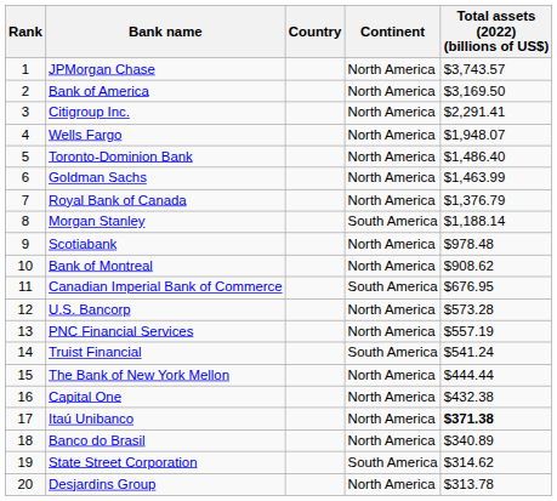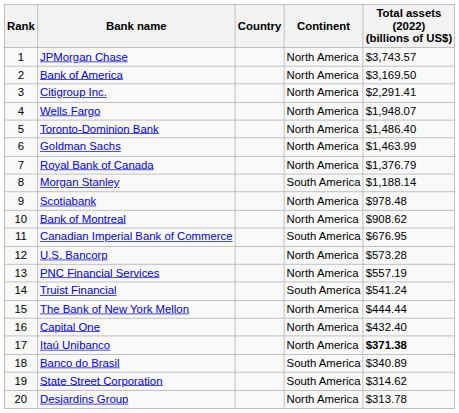 <table class="wikitable sortable" align="center">
 <tr ---->
 <th>Rank</th>
 <th>Bank name</th>
 <th>Country</th>
 <th>Continent</th>
 <th>Total assets<br>(2022)<br>(billions of US$)</th>
 </tr>
 <tr>
 <td align="center">1</td>
 <td align=><a href='#'>JPMorgan Chase</a></td>
 <td align=></td>
 <td>North America</td>
 <td>$3,743.57</td>
 </tr>
 <tr>
 <td align="center">2</td>
 <td align=><a href='#'>Bank of America</a></td>
 <td align=></td>
 <td>North America</td>
 <td>$3,169.50</td>
 </tr>
 <tr>
 <td align="center">3</td>
 <td align=><a href='#'>Citigroup Inc.</a></td>
 <td align=></td>
 <td>North America</td>
 <td>$2,291.41</td>
 </tr>
 <tr>
 <td align="center">4</td>
 <td align=><a href='#'>Wells Fargo</a></td>
 <td align=></td>
 <td>North America</td>
 <td>$1,948.07</td>
 </tr>
 <tr>
 <td align="center">5</td>
 <td align=><a href='#'>Toronto-Dominion Bank</a></td>
 <td align=></td>
 <td>North America</td>
 <td>$1,486.40</td>
 </tr>
 <tr>
 <td align="center">6</td>
 <td align=><a href='#'>Goldman Sachs</a></td>
 <td align=></td>
 <td>North America</td>
 <td>$1,463.99</td>
 </tr>
 <tr>
 <td align="center">7</td>
 <td align=><a href='#'>Royal Bank of Canada</a></td>
 <td align=></td>
 <td>North America</td>
 <td>$1,376.79</td>
 </tr>
 <tr>
 <td align="center">8</td>
 <td align=><a href='#'>Morgan Stanley</a></td>
 <td align=></td>
 <td>South America</td>
 <td>$1,188.14</td>
 </tr>
 <tr>
 <td align="center">9</td>
 <td align=><a href='#'>Scotiabank</a></td>
 <td align=></td>
 <td>North America</td>
 <td>$978.48</td>
 </tr>
 <tr>
 <td align="center">10</td>
 <td align=><a href='#'>Bank of Montreal</a></td>
 <td align=></td>
 <td>North America</td>
 <td>$908.62</td>
 </tr>
 <tr>
 <td align="center">11</td>
 <td align=><a href='#'>Canadian Imperial Bank of Commerce</a></td>
 <td align=></td>
 <td>South America</td>
 <td>$676.95</td>
 </tr>
 <tr>
 <td align="center">12</td>
 <td align=><a href='#'>U.S. Bancorp</a></td>
 <td align=></td>
 <td>North America</td>
 <td>$573.28</td>
 </tr>
 <tr>
 <td align="center">13</td>
 <td align=><a href='#'>PNC Financial Services</a></td>
 <td align=></td>
 <td>North America</td>
 <td>$557.19</td>
 </tr>
 <tr>
 <td align="center">14</td>
 <td align=><a href='#'>Truist Financial</a></td>
 <td align=></td>
 <td>South America</td>
 <td>$541.24</td>
 </tr>
 <tr>
 <td align="center">15</td>
 <td align=><a href='#'>The Bank of New York Mellon</a></td>
 <td align=></td>
 <td>North America</td>
 <td>$444.44</td>
 </tr>
 <tr>
 <td align="center">16</td>
 <td align=><a href='#'>Capital One</a></td>
 <td align=></td>
 <td>North America</td>
-<td>$432.38</td>
+<td>$432.40</td>
 </tr>
 <tr>
 <td align="center">17</td>
 <td align=><a href='#'>Itaú Unibanco</a></td>
 <td align=></td>
 <td>North America</td>
 <td><strong>$371.38</strong></td>
 </tr>
 <tr>
 <td align="center">18</td>
 <td align=><a href='#'>Banco do Brasil</a></td>
 <td align=></td>
-<td>North America</td>
+<td>South America</td>
 <td>$340.89</td>
 </tr>
 <tr>
 <td align="center">19</td>
 <td align=><a href='#'>State Street Corporation</a></td>
 <td align=></td>
 <td>South America</td>
 <td>$314.62</td>
 </tr>
 <tr>
 <td align="center">20</td>
 <td align=><a href='#'>Desjardins Group</a></td>
 <td align=></td>
 <td>North America</td>
 <td>$313.78</td>
 </tr>
 </table>
